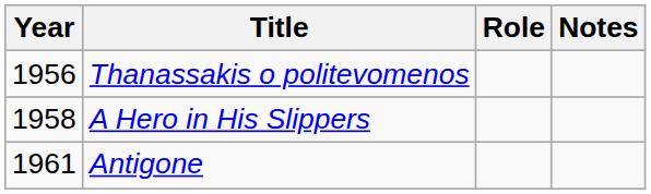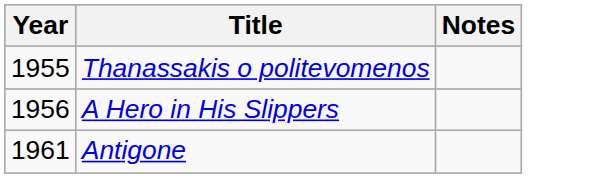 <table class="wikitable sortable">
 <tr>
 <th>Year</th>
 <th>Title</th>
-<th>Role</th>
 <th class="unsortable">Notes</th>
 </tr>
 <tr>
-<td>1956</td>
+<td>1955</td>
 <td><em><a href='#'>Thanassakis o politevomenos</a></em></td>
-<td></td>
 <td></td>
 </tr>
 <tr>
-<td>1958</td>
+<td>1956</td>
 <td><em><a href='#'>A Hero in His Slippers</a></em></td>
-<td></td>
 <td></td>
 </tr>
 <tr>
 <td>1961</td>
 <td><em><a href='#'>Antigone</a></em></td>
 <td></td>
-<td></td>
 </tr>
 </table>
